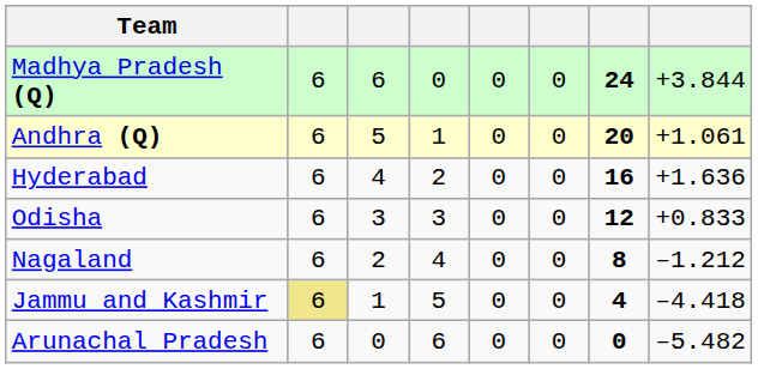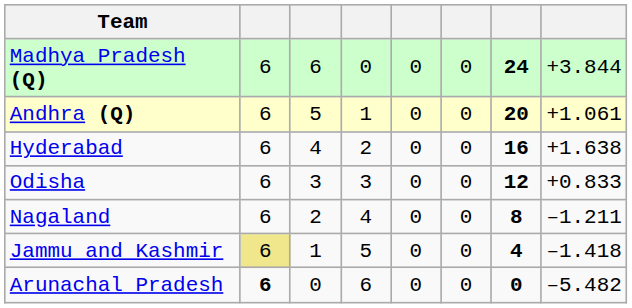 <table class="wikitable" style="text-align:center">
 <tr>
 <th style="width:140px;">Team</th>
 <th style="width:25px;"></th>
 <th style="width:25px;"></th>
 <th style="width:25px;"></th>
 <th style="width:25px;"></th>
 <th style="width:25px;"></th>
 <th style="width:25px;"></th>
 <th style="width:40px;"></th>
 </tr>
 <tr style="background:#cfc;">
 <td style="text-align:left"><a href='#'>Madhya Pradesh</a> <strong>(Q)</strong></td>
 <td>6</td>
 <td>6</td>
 <td>0</td>
 <td>0</td>
 <td>0</td>
 <td><strong>24</strong></td>
 <td>+3.844</td>
 </tr>
 <tr style="background:#ffc;">
 <td style="text-align:left"><a href='#'>Andhra</a> <strong>(Q)</strong></td>
 <td>6</td>
 <td>5</td>
 <td>1</td>
 <td>0</td>
 <td>0</td>
 <td><strong>20</strong></td>
 <td>+1.061</td>
 </tr>
 <tr>
 <td style="text-align:left"><a href='#'>Hyderabad</a></td>
 <td>6</td>
 <td>4</td>
 <td>2</td>
 <td>0</td>
 <td>0</td>
 <td><strong>16</strong></td>
-<td>+1.636</td>
+<td>+1.638</td>
 </tr>
 <tr>
 <td style="text-align:left"><a href='#'>Odisha</a></td>
 <td>6</td>
 <td>3</td>
 <td>3</td>
 <td>0</td>
 <td>0</td>
 <td><strong>12</strong></td>
 <td>+0.833</td>
 </tr>
 <tr>
 <td style="text-align:left"><a href='#'>Nagaland</a></td>
 <td>6</td>
 <td>2</td>
 <td>4</td>
 <td>0</td>
 <td>0</td>
 <td><strong>8</strong></td>
-<td>–1.212</td>
+<td>–1.211</td>
 </tr>
 <tr>
 <td style="text-align:left"><a href='#'>Jammu and Kashmir</a></td>
 <td style="background: khaki;">6</td>
 <td>1</td>
 <td>5</td>
 <td>0</td>
 <td>0</td>
 <td><strong>4</strong></td>
-<td>–4.418</td>
+<td>–1.418</td>
 </tr>
 <tr>
 <td style="text-align:left"><a href='#'>Arunachal Pradesh</a></td>
-<td>6</td>
+<td><strong>6</strong></td>
 <td>0</td>
 <td>6</td>
 <td>0</td>
 <td>0</td>
 <td><strong>0</strong></td>
 <td>–5.482</td>
 </tr>
 </table>
